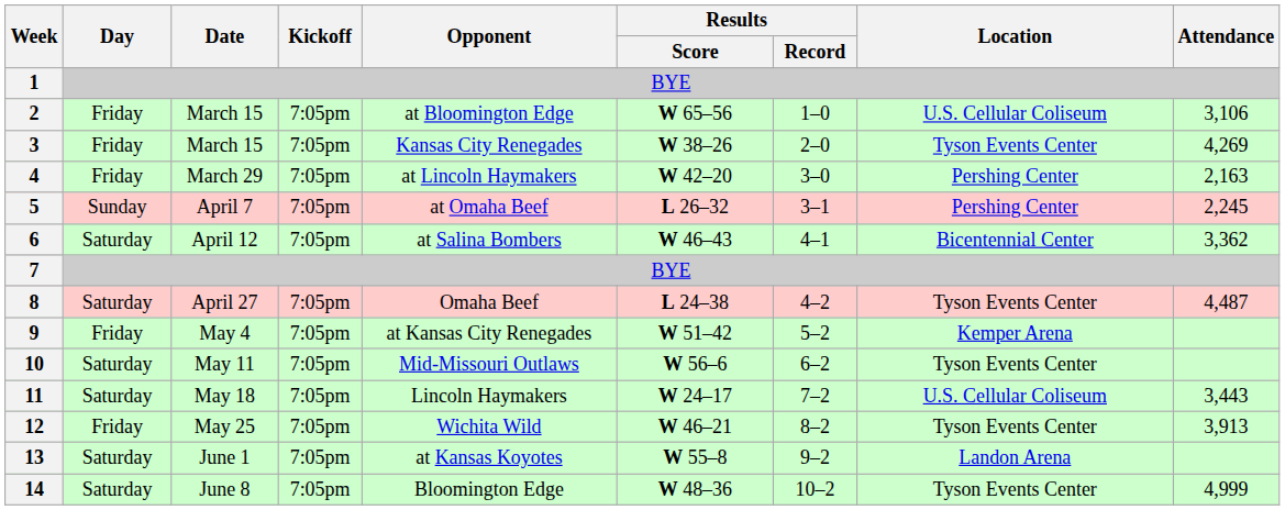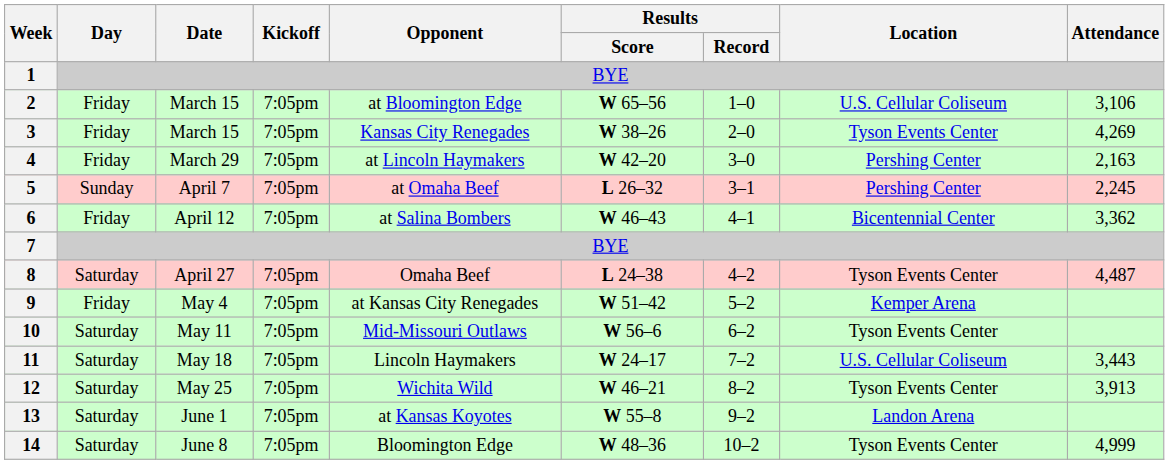 <table class="wikitable">
 <tr>
 <th rowspan="2" width="40">Week</th>
 <th rowspan="2" width="80">Day</th>
 <th rowspan="2" width="80">Date</th>
 <th rowspan="2" width="60">Kickoff</th>
 <th rowspan="2" width="200">Opponent</th>
 <th colspan="2" width="180">Results</th>
 <th rowspan="2" width="250">Location</th>
 <th rowspan="2" width=>Attendance</th>
 </tr>
 <tr>
 <th width="120">Score</th>
 <th width="60">Record</th>
 </tr>
 <tr align="center" bgcolor="#CCCCCC">
 <th>1</th>
 <td colSpan=8><a href='#'>BYE</a></td>
 </tr>
 <tr align="center" bgcolor="#CCFFCC">
 <th>2</th>
 <td>Friday</td>
 <td>March 15</td>
 <td>7:05pm</td>
 <td>at <a href='#'>Bloomington Edge</a></td>
 <td><strong>W</strong> 65–56</td>
 <td>1–0</td>
 <td><a href='#'>U.S. Cellular Coliseum</a></td>
 <td>3,106</td>
 </tr>
 <tr align="center" bgcolor="#CCFFCC">
 <th>3</th>
 <td>Friday</td>
 <td>March 15</td>
 <td>7:05pm</td>
 <td><a href='#'>Kansas City Renegades</a></td>
 <td><strong>W</strong> 38–26</td>
 <td>2–0</td>
 <td><a href='#'>Tyson Events Center</a></td>
 <td>4,269</td>
 </tr>
 <tr align="center" bgcolor="#CCFFCC">
 <th>4</th>
 <td>Friday</td>
 <td>March 29</td>
 <td>7:05pm</td>
 <td>at <a href='#'>Lincoln Haymakers</a></td>
 <td><strong>W</strong> 42–20</td>
 <td>3–0</td>
 <td><a href='#'>Pershing Center</a></td>
 <td>2,163</td>
 </tr>
 <tr align="center" bgcolor="#FFCCCC">
 <th>5</th>
 <td>Sunday</td>
 <td>April 7</td>
 <td>7:05pm</td>
 <td>at <a href='#'>Omaha Beef</a></td>
 <td><strong>L</strong> 26–32</td>
 <td>3–1</td>
 <td><a href='#'>Pershing Center</a></td>
 <td>2,245</td>
 </tr>
 <tr align="center" bgcolor="#CCFFCC">
 <th>6</th>
-<td>Saturday</td>
+<td>Friday</td>
 <td>April 12</td>
 <td>7:05pm</td>
 <td>at <a href='#'>Salina Bombers</a></td>
 <td><strong>W</strong> 46–43</td>
 <td>4–1</td>
 <td><a href='#'>Bicentennial Center</a></td>
 <td>3,362</td>
 </tr>
 <tr align="center" bgcolor="#CCCCCC">
 <th>7</th>
 <td colSpan=8><a href='#'>BYE</a></td>
 </tr>
 <tr align="center" bgcolor="#FFCCCC">
 <th>8</th>
 <td>Saturday</td>
 <td>April 27</td>
 <td>7:05pm</td>
 <td>Omaha Beef</td>
 <td><strong>L</strong> 24–38</td>
 <td>4–2</td>
 <td>Tyson Events Center</td>
 <td>4,487</td>
 </tr>
 <tr align="center" bgcolor="#CCFFCC">
 <th>9</th>
 <td>Friday</td>
 <td>May 4</td>
 <td>7:05pm</td>
 <td>at Kansas City Renegades</td>
 <td><strong>W</strong> 51–42</td>
 <td>5–2</td>
 <td><a href='#'>Kemper Arena</a></td>
 <td></td>
 </tr>
 <tr align="center" bgcolor="#CCFFCC">
 <th>10</th>
 <td>Saturday</td>
 <td>May 11</td>
 <td>7:05pm</td>
 <td><a href='#'>Mid-Missouri Outlaws</a></td>
 <td><strong>W</strong> 56–6</td>
 <td>6–2</td>
 <td>Tyson Events Center</td>
 <td></td>
 </tr>
 <tr align="center" bgcolor="#CCFFCC">
 <th>11</th>
 <td>Saturday</td>
 <td>May 18</td>
 <td>7:05pm</td>
 <td>Lincoln Haymakers</td>
 <td><strong>W</strong> 24–17</td>
 <td>7–2</td>
 <td><a href='#'>U.S. Cellular Coliseum</a></td>
 <td>3,443</td>
 </tr>
 <tr align="center" bgcolor="#CCFFCC">
 <th>12</th>
-<td>Friday</td>
+<td>Saturday</td>
 <td>May 25</td>
 <td>7:05pm</td>
 <td><a href='#'>Wichita Wild</a></td>
 <td><strong>W</strong> 46–21</td>
 <td>8–2</td>
 <td>Tyson Events Center</td>
 <td>3,913</td>
 </tr>
 <tr align="center" bgcolor="#CCFFCC">
 <th>13</th>
 <td>Saturday</td>
 <td>June 1</td>
 <td>7:05pm</td>
 <td>at <a href='#'>Kansas Koyotes</a></td>
 <td><strong>W</strong> 55–8</td>
 <td>9–2</td>
 <td><a href='#'>Landon Arena</a></td>
 <td></td>
 </tr>
 <tr align="center" bgcolor="#CCFFCC">
 <th>14</th>
 <td>Saturday</td>
 <td>June 8</td>
 <td>7:05pm</td>
 <td>Bloomington Edge</td>
 <td><strong>W</strong> 48–36</td>
 <td>10–2</td>
 <td>Tyson Events Center</td>
 <td>4,999</td>
 </tr>
 </table>
